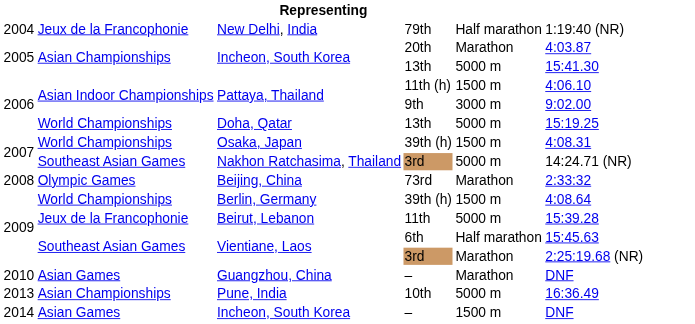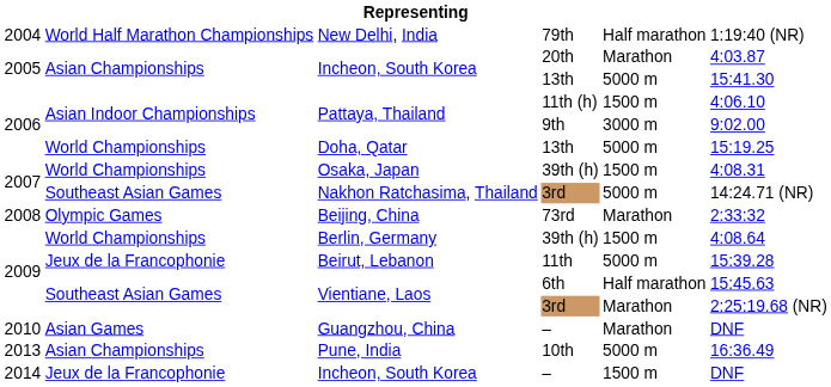 <table>
 <tr>
 <th colspan="6">Representing </th>
 </tr>
 <tr>
 <td>2004</td>
-<td><a href='#'>Jeux de la Francophonie</a></td>
+<td><a href='#'>World Half Marathon Championships</a></td>
 <td><a href='#'>New Delhi</a>, <a href='#'>India</a></td>
 <td>79th</td>
 <td>Half marathon</td>
 <td>1:19:40 (NR)</td>
 </tr>
 <tr>
 <td rowspan=2>2005</td>
 <td rowspan=2><a href='#'>Asian Championships</a></td>
 <td rowspan=2><a href='#'>Incheon, South Korea</a></td>
 <td>20th</td>
 <td>Marathon</td>
 <td><a href='#'>4:03.87</a></td>
 </tr>
 <tr>
 <td>13th</td>
 <td>5000 m</td>
 <td><a href='#'>15:41.30</a></td>
 </tr>
 <tr>
 <td rowspan=3>2006</td>
 <td rowspan=2><a href='#'>Asian Indoor Championships</a></td>
 <td rowspan=2><a href='#'>Pattaya, Thailand</a></td>
 <td>11th (h)</td>
 <td>1500 m</td>
 <td><a href='#'>4:06.10</a></td>
 </tr>
 <tr>
 <td>9th</td>
 <td>3000 m</td>
 <td><a href='#'>9:02.00</a></td>
 </tr>
 <tr>
 <td><a href='#'>World Championships</a></td>
 <td><a href='#'>Doha, Qatar</a></td>
 <td>13th</td>
 <td>5000 m</td>
 <td><a href='#'>15:19.25</a></td>
 </tr>
 <tr>
 <td rowspan=2>2007</td>
 <td><a href='#'>World Championships</a></td>
 <td><a href='#'>Osaka, Japan</a></td>
 <td>39th (h)</td>
 <td>1500 m</td>
 <td><a href='#'>4:08.31</a></td>
 </tr>
 <tr>
 <td><a href='#'>Southeast Asian Games</a></td>
 <td><a href='#'>Nakhon Ratchasima</a>, <a href='#'>Thailand</a></td>
 <td bgcolor=cc9966>3rd</td>
 <td>5000 m</td>
 <td>14:24.71 (NR)</td>
 </tr>
 <tr>
 <td>2008</td>
 <td><a href='#'>Olympic Games</a></td>
 <td><a href='#'>Beijing, China</a></td>
 <td>73rd</td>
 <td>Marathon</td>
 <td><a href='#'>2:33:32</a></td>
 </tr>
 <tr>
 <td rowspan=4>2009</td>
 <td><a href='#'>World Championships</a></td>
 <td><a href='#'>Berlin, Germany</a></td>
 <td>39th (h)</td>
 <td>1500 m</td>
 <td><a href='#'>4:08.64</a></td>
 </tr>
 <tr>
 <td><a href='#'>Jeux de la Francophonie</a></td>
 <td><a href='#'>Beirut, Lebanon</a></td>
 <td>11th</td>
 <td>5000 m</td>
 <td><a href='#'>15:39.28</a></td>
 </tr>
 <tr>
 <td rowspan=2><a href='#'>Southeast Asian Games</a></td>
 <td rowspan=2><a href='#'>Vientiane, Laos</a></td>
 <td>6th</td>
 <td>Half marathon</td>
 <td><a href='#'>15:45.63</a></td>
 </tr>
 <tr>
 <td bgcolor=cc9966>3rd</td>
 <td>Marathon</td>
 <td><a href='#'>2:25:19.68</a> (NR)</td>
 </tr>
 <tr>
 <td>2010</td>
 <td><a href='#'>Asian Games</a></td>
 <td><a href='#'>Guangzhou, China</a></td>
 <td>–</td>
 <td>Marathon</td>
 <td><a href='#'>DNF</a></td>
 </tr>
 <tr>
 <td>2013</td>
 <td><a href='#'>Asian Championships</a></td>
 <td><a href='#'>Pune, India</a></td>
 <td>10th</td>
 <td>5000 m</td>
 <td><a href='#'>16:36.49</a></td>
 </tr>
 <tr>
 <td>2014</td>
-<td><a href='#'>Asian Games</a></td>
+<td><a href='#'>Jeux de la Francophonie</a></td>
 <td><a href='#'>Incheon, South Korea</a></td>
 <td>–</td>
 <td>1500 m</td>
 <td><a href='#'>DNF</a></td>
 </tr>
 </table>
